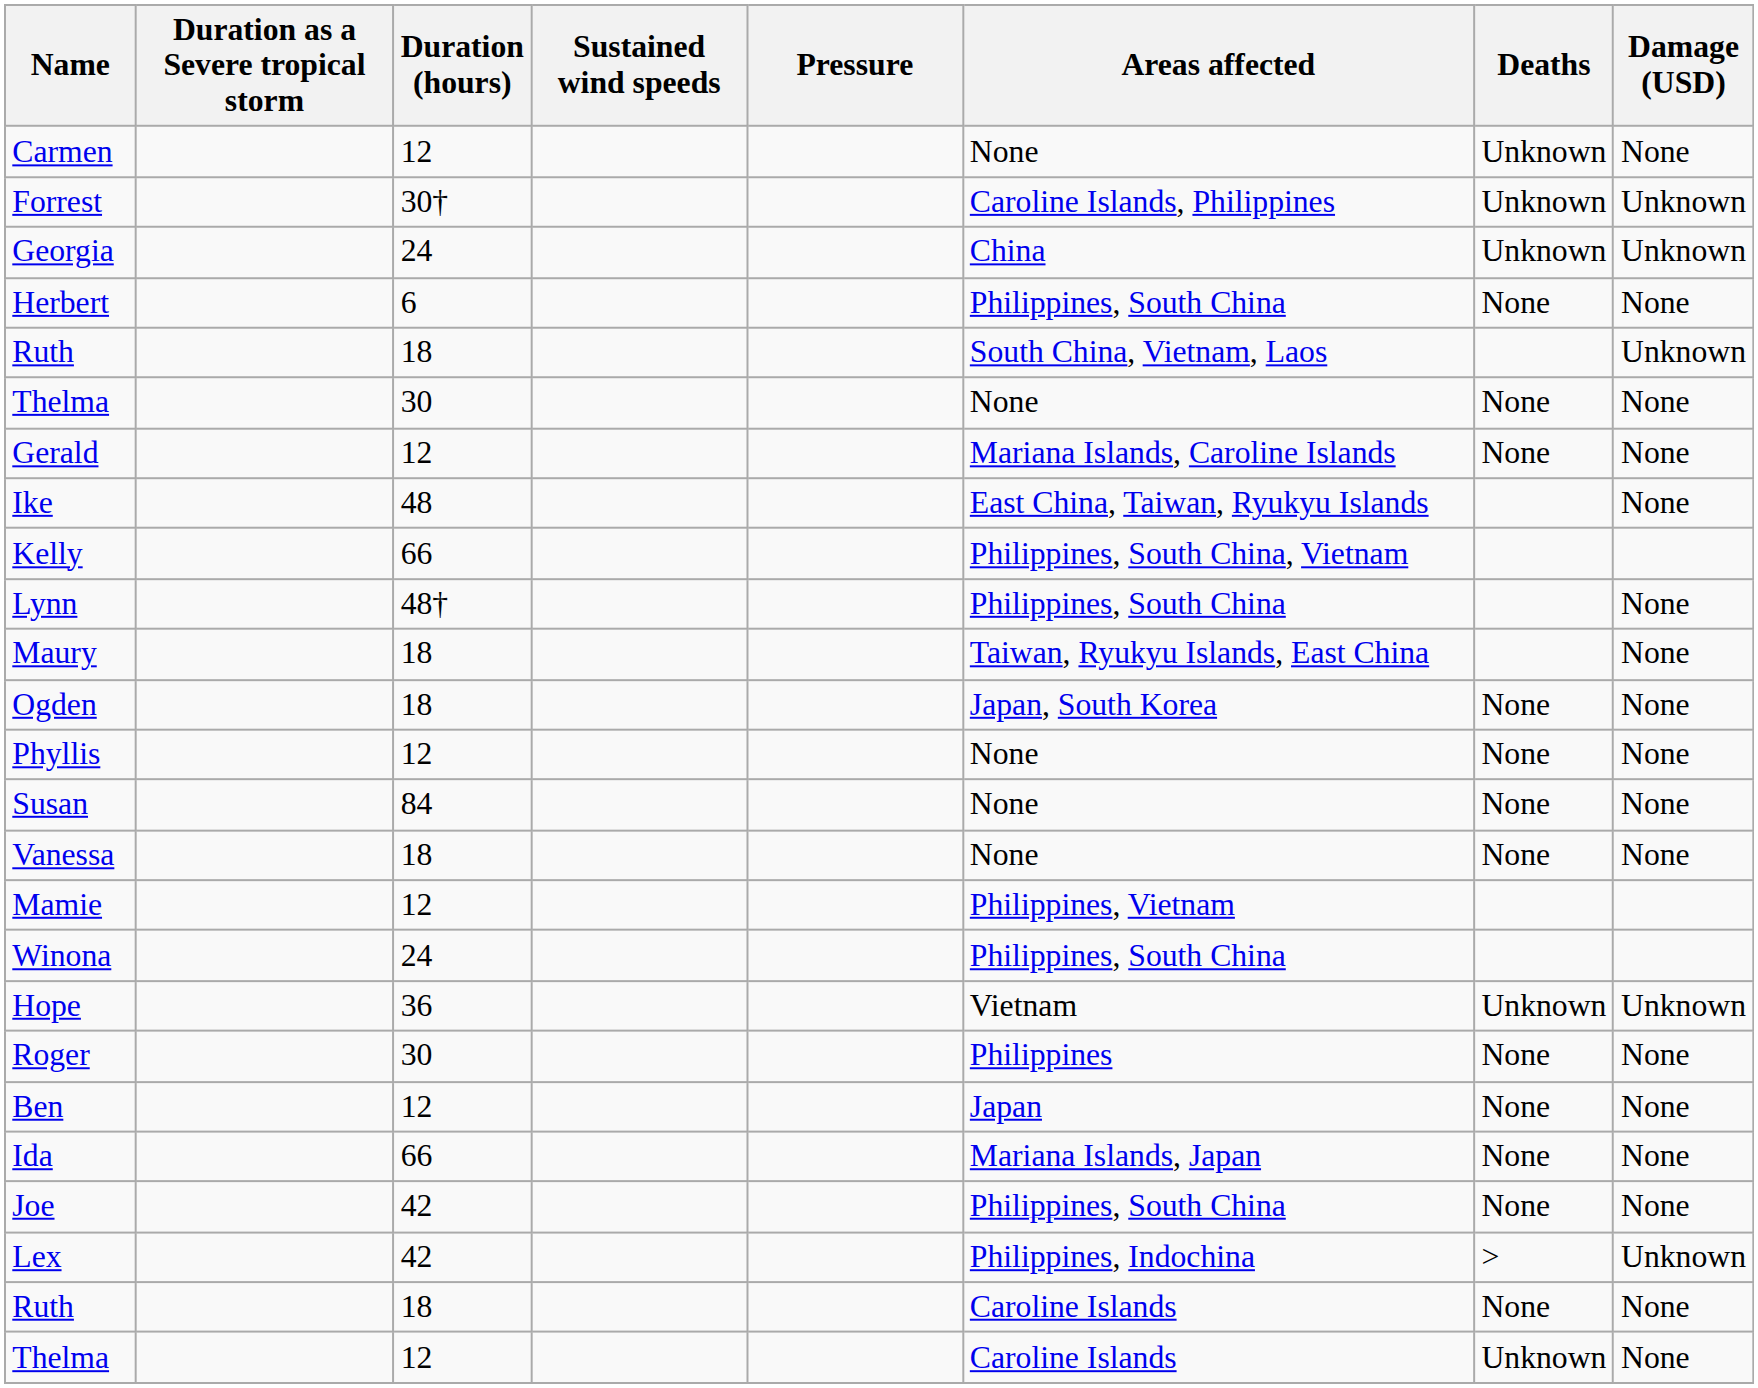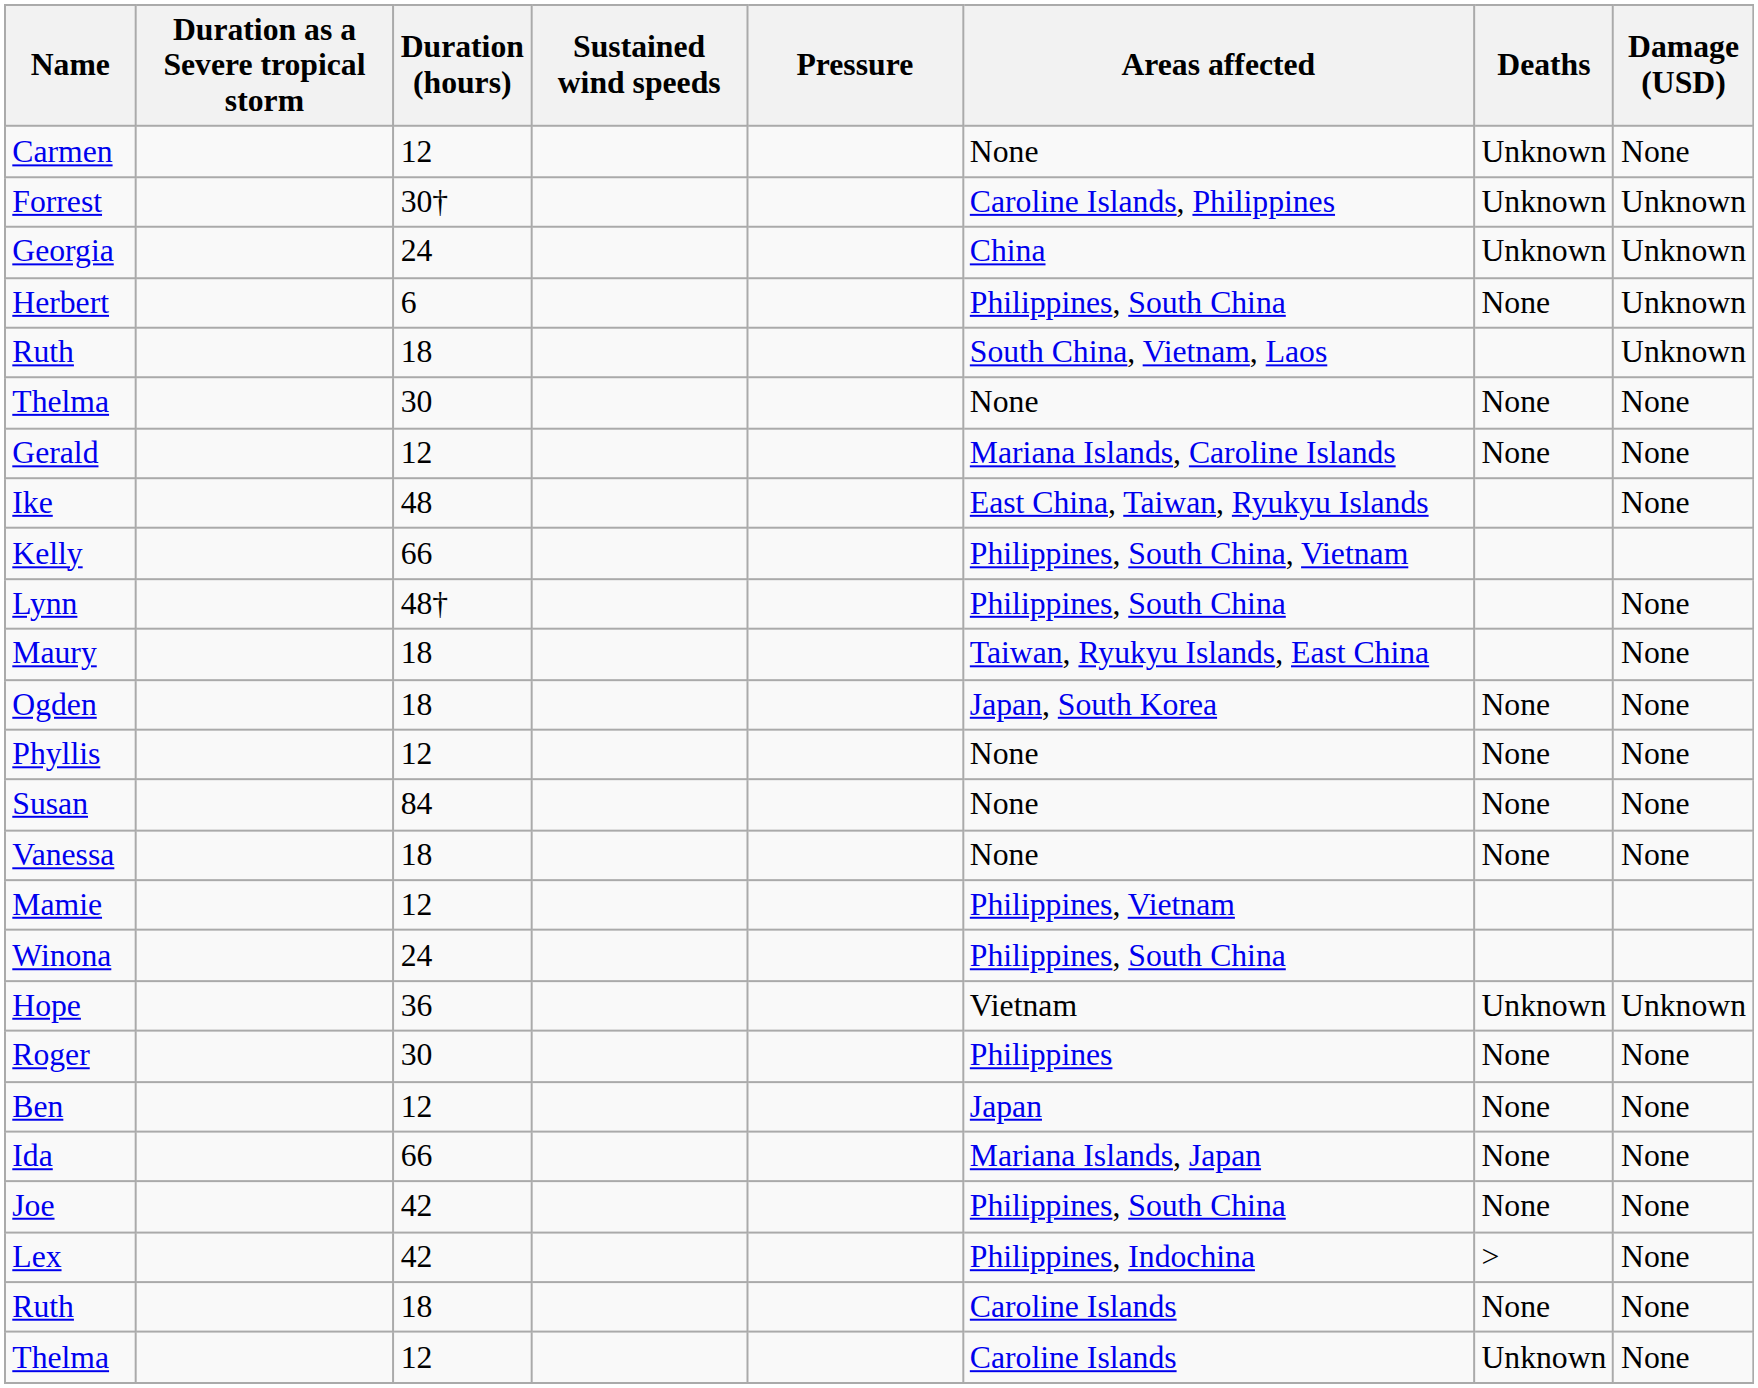 <table class="wikitable sortable" width="100%">
 <tr>
 <th scope="col" width="7.5%">Name</th>
 <th scope="col" width="15%">Duration as a<br>Severe tropical storm</th>
 <th scope="col" width="5%">Duration<br>(hours)</th>
 <th scope="col" width="12.5%">Sustained<br>wind speeds</th>
 <th scope="col" width="12.5%">Pressure</th>
 <th scope="col" width="30%" class="unsortable">Areas affected</th>
 <th scope="col" width="5%">Deaths</th>
 <th scope="col" width="7.5%">Damage<br>(USD)</th>
 </tr>
 <tr>
 <td><a href='#'>Carmen</a></td>
 <td></td>
 <td>12</td>
 <td></td>
 <td></td>
 <td>None</td>
 <td>Unknown</td>
 <td>None</td>
 </tr>
 <tr>
 <td><a href='#'>Forrest</a></td>
 <td></td>
 <td>30†</td>
 <td></td>
 <td></td>
 <td><a href='#'>Caroline Islands</a>, <a href='#'>Philippines</a></td>
 <td>Unknown</td>
 <td>Unknown</td>
 </tr>
 <tr>
 <td><a href='#'>Georgia</a></td>
 <td></td>
 <td>24</td>
 <td></td>
 <td></td>
 <td><a href='#'>China</a></td>
 <td>Unknown</td>
 <td>Unknown</td>
 </tr>
 <tr>
 <td><a href='#'>Herbert</a></td>
 <td></td>
 <td>6</td>
 <td></td>
 <td></td>
 <td><a href='#'>Philippines</a>, <a href='#'>South China</a></td>
 <td>None</td>
-<td>None</td>
+<td>Unknown</td>
 </tr>
 <tr>
 <td><a href='#'>Ruth</a></td>
 <td></td>
 <td>18</td>
 <td></td>
 <td></td>
 <td><a href='#'>South China</a>, <a href='#'>Vietnam</a>, <a href='#'>Laos</a></td>
 <td></td>
 <td>Unknown</td>
 </tr>
 <tr>
 <td><a href='#'>Thelma</a></td>
 <td></td>
 <td>30</td>
 <td></td>
 <td></td>
 <td>None</td>
 <td>None</td>
 <td>None</td>
 </tr>
 <tr>
 <td><a href='#'>Gerald</a></td>
 <td></td>
 <td>12</td>
 <td></td>
 <td></td>
 <td><a href='#'>Mariana Islands</a>, <a href='#'>Caroline Islands</a></td>
 <td>None</td>
 <td>None</td>
 </tr>
 <tr>
 <td><a href='#'>Ike</a></td>
 <td></td>
 <td>48</td>
 <td></td>
 <td></td>
 <td><a href='#'>East China</a>, <a href='#'>Taiwan</a>, <a href='#'>Ryukyu Islands</a></td>
 <td></td>
 <td>None</td>
 </tr>
 <tr>
 <td><a href='#'>Kelly</a></td>
 <td></td>
 <td>66</td>
 <td></td>
 <td></td>
 <td><a href='#'>Philippines</a>, <a href='#'>South China</a>, <a href='#'>Vietnam</a></td>
 <td></td>
 <td></td>
 </tr>
 <tr>
 <td><a href='#'>Lynn</a></td>
 <td></td>
 <td>48†</td>
 <td></td>
 <td></td>
 <td><a href='#'>Philippines</a>, <a href='#'>South China</a></td>
 <td></td>
 <td>None</td>
 </tr>
 <tr>
 <td><a href='#'>Maury</a></td>
 <td></td>
 <td>18</td>
 <td></td>
 <td></td>
 <td><a href='#'>Taiwan</a>, <a href='#'>Ryukyu Islands</a>, <a href='#'>East China</a></td>
 <td></td>
 <td>None</td>
 </tr>
 <tr>
 <td><a href='#'>Ogden</a></td>
 <td></td>
 <td>18</td>
 <td></td>
 <td></td>
 <td><a href='#'>Japan</a>, <a href='#'>South Korea</a></td>
 <td>None</td>
 <td>None</td>
 </tr>
 <tr>
 <td><a href='#'>Phyllis</a></td>
 <td></td>
 <td>12</td>
 <td></td>
 <td></td>
 <td>None</td>
 <td>None</td>
 <td>None</td>
 </tr>
 <tr>
 <td><a href='#'>Susan</a></td>
 <td></td>
 <td>84</td>
 <td></td>
 <td></td>
 <td>None</td>
 <td>None</td>
 <td>None</td>
 </tr>
 <tr>
 <td><a href='#'>Vanessa</a></td>
 <td></td>
 <td>18</td>
 <td></td>
 <td></td>
 <td>None</td>
 <td>None</td>
 <td>None</td>
 </tr>
 <tr>
 <td><a href='#'>Mamie</a></td>
 <td></td>
 <td>12</td>
 <td></td>
 <td></td>
 <td><a href='#'>Philippines</a>, <a href='#'>Vietnam</a></td>
 <td></td>
 <td></td>
 </tr>
 <tr>
 <td><a href='#'>Winona</a></td>
 <td></td>
 <td>24</td>
 <td></td>
 <td></td>
 <td><a href='#'>Philippines</a>, <a href='#'>South China</a></td>
 <td></td>
 <td></td>
 </tr>
 <tr>
 <td><a href='#'>Hope</a></td>
 <td></td>
 <td>36</td>
 <td></td>
 <td></td>
 <td>Vietnam</td>
 <td>Unknown</td>
 <td>Unknown</td>
 </tr>
 <tr>
 <td><a href='#'>Roger</a></td>
 <td></td>
 <td>30</td>
 <td></td>
 <td></td>
 <td><a href='#'>Philippines</a></td>
 <td>None</td>
 <td>None</td>
 </tr>
 <tr>
 <td><a href='#'>Ben</a></td>
 <td></td>
 <td>12</td>
 <td></td>
 <td></td>
 <td><a href='#'>Japan</a></td>
 <td>None</td>
 <td>None</td>
 </tr>
 <tr>
 <td><a href='#'>Ida</a></td>
 <td></td>
 <td>66</td>
 <td></td>
 <td></td>
 <td><a href='#'>Mariana Islands</a>, <a href='#'>Japan</a></td>
 <td>None</td>
 <td>None</td>
 </tr>
 <tr>
 <td><a href='#'>Joe</a></td>
 <td></td>
 <td>42</td>
 <td></td>
 <td></td>
 <td><a href='#'>Philippines</a>, <a href='#'>South China</a></td>
 <td>None</td>
 <td>None</td>
 </tr>
 <tr>
 <td><a href='#'>Lex</a></td>
 <td></td>
 <td>42</td>
 <td></td>
 <td></td>
 <td><a href='#'>Philippines</a>, <a href='#'>Indochina</a></td>
 <td>></td>
-<td>Unknown</td>
+<td>None</td>
 </tr>
 <tr>
 <td><a href='#'>Ruth</a></td>
 <td></td>
 <td>18</td>
 <td></td>
 <td></td>
 <td><a href='#'>Caroline Islands</a></td>
 <td>None</td>
 <td>None</td>
 </tr>
 <tr>
 <td><a href='#'>Thelma</a></td>
 <td></td>
 <td>12</td>
 <td></td>
 <td></td>
 <td><a href='#'>Caroline Islands</a></td>
 <td>Unknown</td>
 <td>None</td>
 </tr>
 <tr>
 </tr>
 </table>
